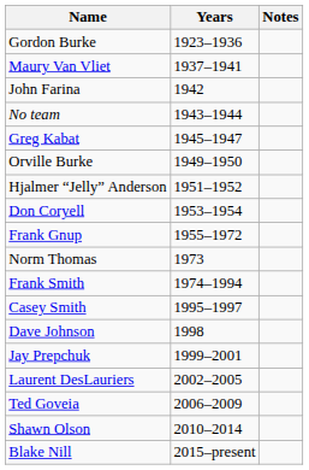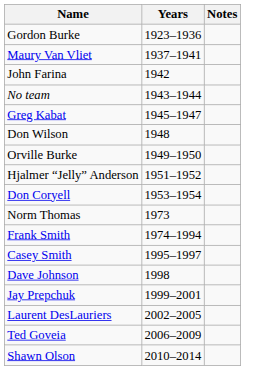 <table class="wikitable">
 <tr>
 <th>Name</th>
 <th>Years</th>
 <th>Notes</th>
 </tr>
 <tr>
 <td>Gordon Burke</td>
 <td>1923–1936</td>
 <td></td>
 </tr>
 <tr>
 <td><a href='#'>Maury Van Vliet</a></td>
 <td>1937–1941</td>
 <td></td>
 </tr>
 <tr>
 <td>John Farina</td>
 <td>1942</td>
 <td></td>
 </tr>
 <tr>
 <td><em>No team</em></td>
 <td>1943–1944</td>
 <td></td>
 </tr>
 <tr>
 <td><a href='#'>Greg Kabat</a></td>
 <td>1945–1947</td>
 <td></td>
 </tr>
 <tr>
+<td>Don Wilson</td>
+<td>1948</td>
+<td></td>
+</tr>
+<tr>
 <td>Orville Burke</td>
 <td>1949–1950</td>
 <td></td>
 </tr>
 <tr>
 <td>Hjalmer “Jelly” Anderson</td>
 <td>1951–1952</td>
 <td></td>
 </tr>
 <tr>
 <td><a href='#'>Don Coryell</a></td>
 <td>1953–1954</td>
-<td></td>
-</tr>
-<tr>
-<td><a href='#'>Frank Gnup</a></td>
-<td>1955–1972</td>
 <td></td>
 </tr>
 <tr>
 <td>Norm Thomas</td>
 <td>1973</td>
 <td></td>
 </tr>
 <tr>
 <td><a href='#'>Frank Smith</a></td>
 <td>1974–1994</td>
 <td></td>
 </tr>
 <tr>
 <td><a href='#'>Casey Smith</a></td>
 <td>1995–1997</td>
 <td></td>
 </tr>
 <tr>
 <td><a href='#'>Dave Johnson</a></td>
 <td>1998</td>
 <td></td>
 </tr>
 <tr>
 <td><a href='#'>Jay Prepchuk</a></td>
 <td>1999–2001</td>
 <td></td>
 </tr>
 <tr>
 <td><a href='#'>Laurent DesLauriers</a></td>
 <td>2002–2005</td>
 <td></td>
 </tr>
 <tr>
 <td><a href='#'>Ted Goveia</a></td>
 <td>2006–2009</td>
 <td></td>
 </tr>
 <tr>
 <td><a href='#'>Shawn Olson</a></td>
 <td>2010–2014</td>
 <td></td>
 </tr>
-<tr>
-<td><a href='#'>Blake Nill</a></td>
-<td>2015–present</td>
-<td></td>
-</tr>
 </table>
